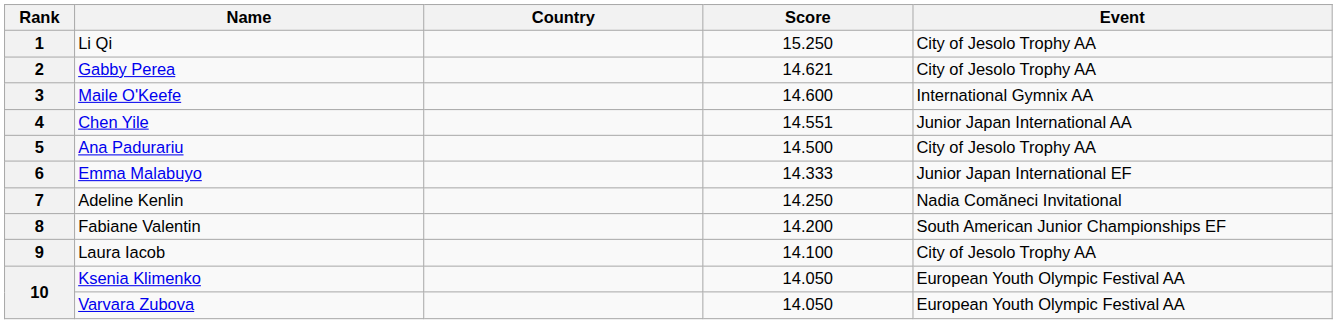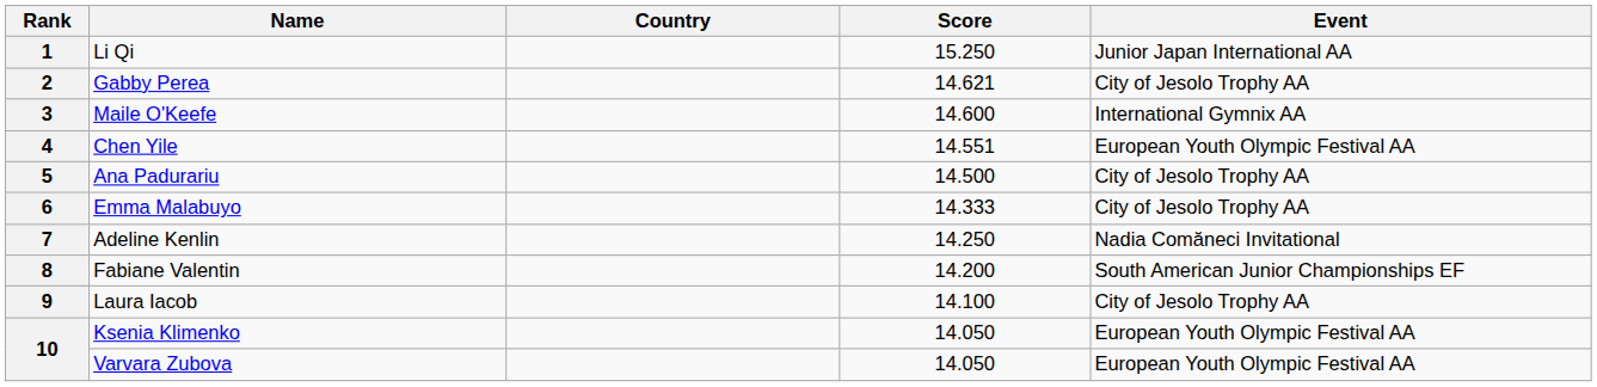 <table class="wikitable sortable" style="width:65%;">
 <tr>
 <th style="text-align:center; width:5%;">Rank</th>
 <th style="text-align:center; width:25%;">Name</th>
 <th style="text-align:center; width:20%;">Country</th>
 <th style="text-align:center; width:15%;">Score</th>
 <th style="text-align:center; width:30%;">Event</th>
 </tr>
 <tr>
 <th>1</th>
 <td>Li Qi</td>
 <td></td>
 <td align="center">15.250</td>
-<td>City of Jesolo Trophy AA</td>
+<td>Junior Japan International AA</td>
 </tr>
 <tr>
 <th>2</th>
 <td><a href='#'>Gabby Perea</a></td>
 <td></td>
 <td align="center">14.621</td>
 <td>City of Jesolo Trophy AA</td>
 </tr>
 <tr>
 <th>3</th>
 <td><a href='#'>Maile O'Keefe</a></td>
 <td></td>
 <td align="center">14.600</td>
 <td>International Gymnix AA</td>
 </tr>
 <tr>
 <th>4</th>
 <td><a href='#'>Chen Yile</a></td>
 <td></td>
 <td align="center">14.551</td>
-<td>Junior Japan International AA</td>
+<td>European Youth Olympic Festival AA</td>
 </tr>
 <tr>
 <th>5</th>
 <td><a href='#'>Ana Padurariu</a></td>
 <td></td>
 <td align="center">14.500</td>
 <td>City of Jesolo Trophy AA</td>
 </tr>
 <tr>
 <th>6</th>
 <td><a href='#'>Emma Malabuyo</a></td>
 <td></td>
 <td align="center">14.333</td>
-<td>Junior Japan International EF</td>
+<td>City of Jesolo Trophy AA</td>
 </tr>
 <tr>
 <th>7</th>
 <td>Adeline Kenlin</td>
 <td></td>
 <td align="center">14.250</td>
 <td>Nadia Comăneci Invitational</td>
 </tr>
 <tr>
 <th>8</th>
 <td>Fabiane Valentin</td>
 <td></td>
 <td align="center">14.200</td>
 <td>South American Junior Championships EF</td>
 </tr>
 <tr>
 <th>9</th>
 <td>Laura Iacob</td>
 <td></td>
 <td align="center">14.100</td>
 <td>City of Jesolo Trophy AA</td>
 </tr>
 <tr>
 <th rowspan="2">10</th>
 <td><a href='#'>Ksenia Klimenko</a></td>
 <td></td>
 <td align="center">14.050</td>
 <td>European Youth Olympic Festival AA</td>
 </tr>
 <tr>
 <td><a href='#'>Varvara Zubova</a></td>
 <td></td>
 <td align="center">14.050</td>
 <td>European Youth Olympic Festival AA</td>
 </tr>
 </table>
